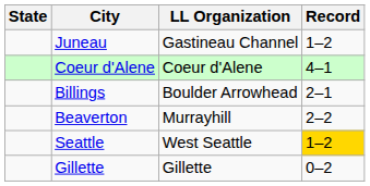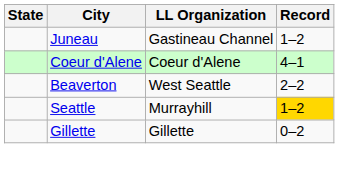 <table class="wikitable">
 <tr>
 <th>State</th>
 <th>City</th>
 <th>LL Organization</th>
 <th>Record</th>
 </tr>
 <tr>
 <td><strong></strong></td>
 <td><a href='#'>Juneau</a></td>
 <td>Gastineau Channel</td>
 <td>1–2</td>
 </tr>
 <tr bgcolor="ccffcc">
 <td><strong></strong></td>
 <td><a href='#'>Coeur d'Alene</a></td>
 <td>Coeur d'Alene</td>
 <td>4–1</td>
 </tr>
 <tr>
 <td><strong></strong></td>
-<td><a href='#'>Billings</a></td>
-<td>Boulder Arrowhead</td>
-<td>2–1</td>
-</tr>
-<tr>
-<td><strong></strong></td>
 <td><a href='#'>Beaverton</a></td>
-<td>Murrayhill</td>
+<td>West Seattle</td>
 <td>2–2</td>
 </tr>
 <tr>
 <td><strong></strong></td>
 <td><a href='#'>Seattle</a></td>
-<td>West Seattle</td>
+<td>Murrayhill</td>
 <td style="background: gold;">1–2</td>
 </tr>
 <tr>
 <td><strong></strong></td>
 <td><a href='#'>Gillette</a></td>
 <td>Gillette</td>
 <td>0–2</td>
 </tr>
 </table>
